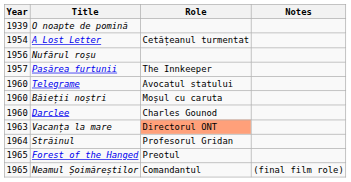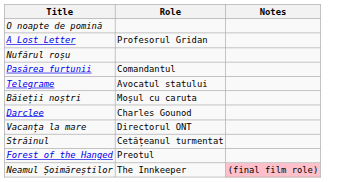 <table class="wikitable">
 <tr>
-<th>Year</th>
 <th>Title</th>
 <th>Role</th>
 <th>Notes</th>
 </tr>
 <tr>
-<td>1939</td>
 <td><em>O noapte de pomină</em></td>
 <td></td>
 <td></td>
 </tr>
 <tr>
-<td>1954</td>
 <td><em><a href='#'>A Lost Letter</a></em></td>
-<td>Cetățeanul turmentat</td>
+<td>Profesorul Gridan</td>
 <td></td>
 </tr>
 <tr>
-<td>1956</td>
 <td><em>Nufărul roșu</em></td>
 <td></td>
 <td></td>
 </tr>
 <tr>
-<td>1957</td>
 <td><em><a href='#'>Pasărea furtunii</a></em></td>
-<td>The Innkeeper</td>
+<td>Comandantul</td>
 <td></td>
 </tr>
 <tr>
-<td>1960</td>
 <td><em><a href='#'>Telegrame</a></em></td>
 <td>Avocatul statului</td>
 <td></td>
 </tr>
 <tr>
-<td>1960</td>
 <td><em>Băieții noștri</em></td>
 <td>Moșul cu caruta</td>
 <td></td>
 </tr>
 <tr>
-<td>1960</td>
 <td><em><a href='#'>Darclee</a></em></td>
 <td>Charles Gounod</td>
 <td></td>
 </tr>
 <tr>
-<td>1963</td>
 <td><em>Vacanța la mare</em></td>
-<td style="background: lightsalmon;">Directorul ONT</td>
+<td>Directorul ONT</td>
 <td></td>
 </tr>
 <tr>
-<td>1964</td>
 <td><em>Străinul</em></td>
-<td>Profesorul Gridan</td>
+<td>Cetățeanul turmentat</td>
 <td></td>
 </tr>
 <tr>
-<td>1965</td>
 <td><em><a href='#'>Forest of the Hanged</a></em></td>
 <td>Preotul</td>
 <td></td>
 </tr>
 <tr>
-<td>1965</td>
 <td><em>Neamul Șoimăreștilor</em></td>
-<td>Comandantul</td>
-<td>(final film role)</td>
+<td>The Innkeeper</td>
+<td style="background: pink;">(final film role)</td>
 </tr>
 </table>
